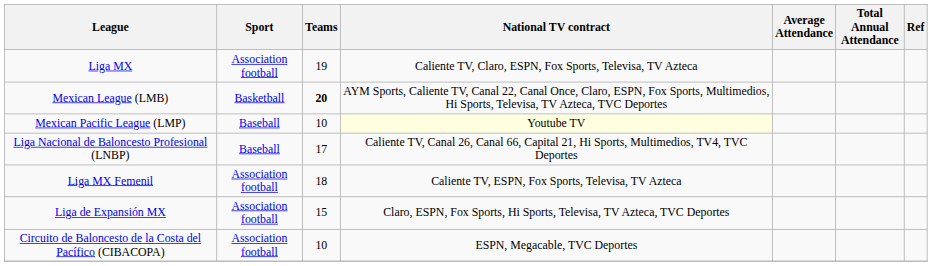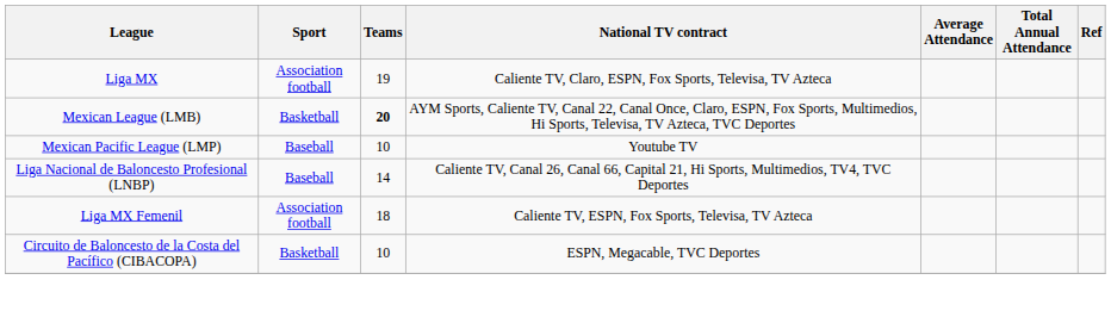 <table class="wikitable sortable" style="text-align:center">
 <tr>
 <th>League</th>
 <th>Sport</th>
 <th>Teams</th>
 <th>National TV contract</th>
 <th>Average<br>Attendance</th>
 <th>Total Annual<br>Attendance</th>
 <th>Ref</th>
 </tr>
 <tr>
 <td><a href='#'>Liga MX</a></td>
 <td><a href='#'>Association football</a></td>
 <td>19</td>
 <td>Caliente TV, Claro, ESPN, Fox Sports, Televisa, TV Azteca</td>
 <td></td>
 <td></td>
 <td></td>
 </tr>
 <tr>
 <td><a href='#'>Mexican League</a> (LMB)</td>
 <td><a href='#'>Basketball</a></td>
 <td><strong>20</strong></td>
 <td>AYM Sports, Caliente TV, Canal 22, Canal Once, Claro, ESPN, Fox Sports, Multimedios, Hi Sports, Televisa, TV Azteca, TVC Deportes</td>
 <td></td>
 <td></td>
 <td></td>
 </tr>
 <tr>
 <td><a href='#'>Mexican Pacific League</a> (LMP)</td>
 <td><a href='#'>Baseball</a></td>
 <td>10</td>
-<td style="background: lightyellow;">Youtube TV</td>
+<td>Youtube TV</td>
 <td></td>
 <td></td>
 <td></td>
 </tr>
 <tr>
 <td><a href='#'>Liga Nacional de Baloncesto Profesional</a> (LNBP)</td>
 <td><a href='#'>Baseball</a></td>
-<td>17</td>
+<td>14</td>
 <td>Caliente TV, Canal 26, Canal 66, Capital 21, Hi Sports, Multimedios, TV4, TVC Deportes</td>
 <td></td>
 <td></td>
 <td></td>
 </tr>
 <tr>
 <td><a href='#'>Liga MX Femenil</a></td>
 <td><a href='#'>Association football</a></td>
 <td>18</td>
 <td>Caliente TV, ESPN, Fox Sports, Televisa, TV Azteca</td>
 <td></td>
 <td></td>
 <td></td>
 </tr>
 <tr>
-<td><a href='#'>Liga de Expansión MX</a></td>
-<td><a href='#'>Association football</a></td>
-<td>15</td>
-<td>Claro, ESPN, Fox Sports, Hi Sports, Televisa, TV Azteca, TVC Deportes</td>
-<td></td>
-<td></td>
-<td></td>
-</tr>
-<tr>
 <td><a href='#'>Circuito de Baloncesto de la Costa del Pacífico</a> (CIBACOPA)</td>
-<td><a href='#'>Association football</a></td>
+<td><a href='#'>Basketball</a></td>
 <td>10</td>
 <td>ESPN, Megacable, TVC Deportes</td>
 <td></td>
 <td></td>
 <td></td>
 </tr>
 <tr>
 </tr>
 </table>
